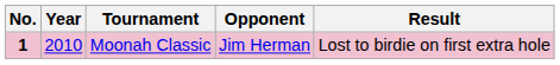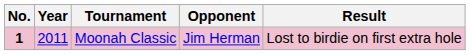 <table class="wikitable" style="font-size:95%;">
 <tr>
 <th>No.</th>
 <th>Year</th>
 <th>Tournament</th>
 <th>Opponent</th>
 <th>Result</th>
 </tr>
 <tr style="background:#F2C1D1;">
 <td align=center><strong>1</strong></td>
-<td><a href='#'>2010</a></td>
+<td><a href='#'>2011</a></td>
 <td><a href='#'>Moonah Classic</a></td>
 <td> <a href='#'>Jim Herman</a></td>
 <td>Lost to birdie on first extra hole</td>
 </tr>
 </table>
